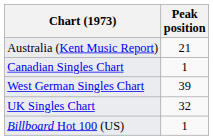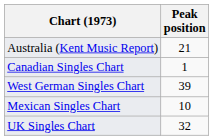 <table class="wikitable sortable">
 <tr>
 <th>Chart (1973)</th>
 <th align="center">Peak<br>position</th>
 </tr>
 <tr>
 <td style='background: #EAECF0;' align="left">Australia (<a href='#'>Kent Music Report</a>)</td>
 <td style="text-align:center;">21</td>
 </tr>
 <tr>
 <td style='background: #EAECF0;' align="left"><a href='#'>Canadian Singles Chart</a></td>
 <td align="center">1</td>
 </tr>
 <tr>
 <td style='background: #EAECF0;' align="left"><a href='#'>West German Singles Chart</a></td>
 <td align="center">39</td>
 </tr>
 <tr>
+<td style='background: #EAECF0;' align="left"><a href='#'>Mexican Singles Chart</a></td>
+<td align="center">10</td>
+</tr>
+<tr>
 <td style='background: #EAECF0;' align="left"><a href='#'>UK Singles Chart</a></td>
 <td align="center">32</td>
 </tr>
-<tr>
-<td style='background: #EAECF0;' align="left"><a href='#'><em>Billboard</em> Hot 100</a> (US)</td>
-<td align="center">1</td>
-</tr>
 </table>
